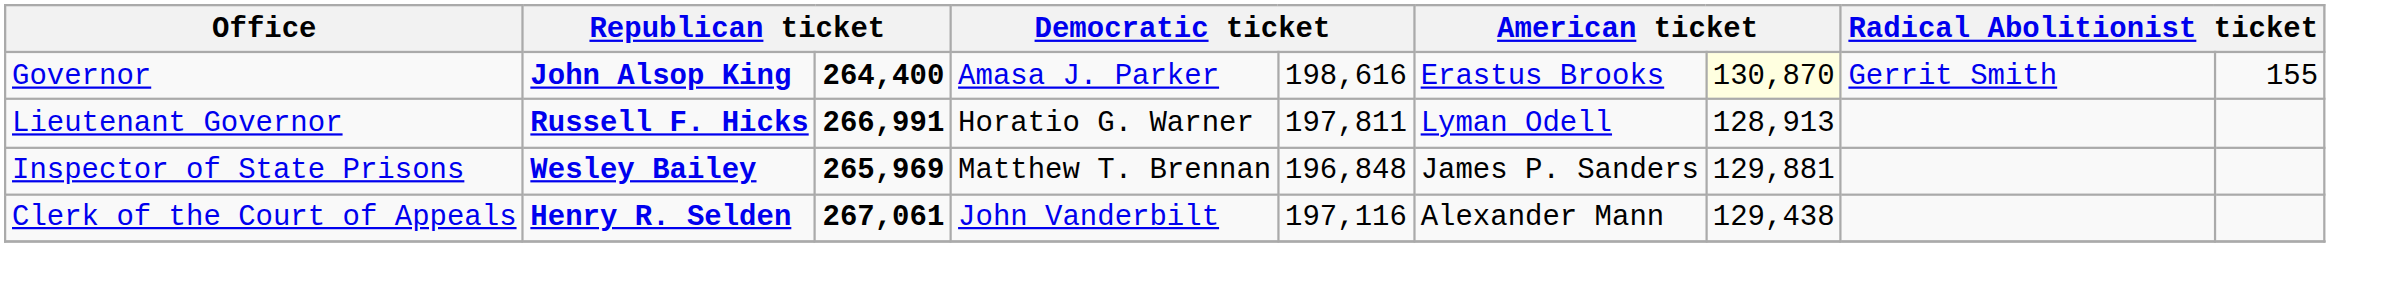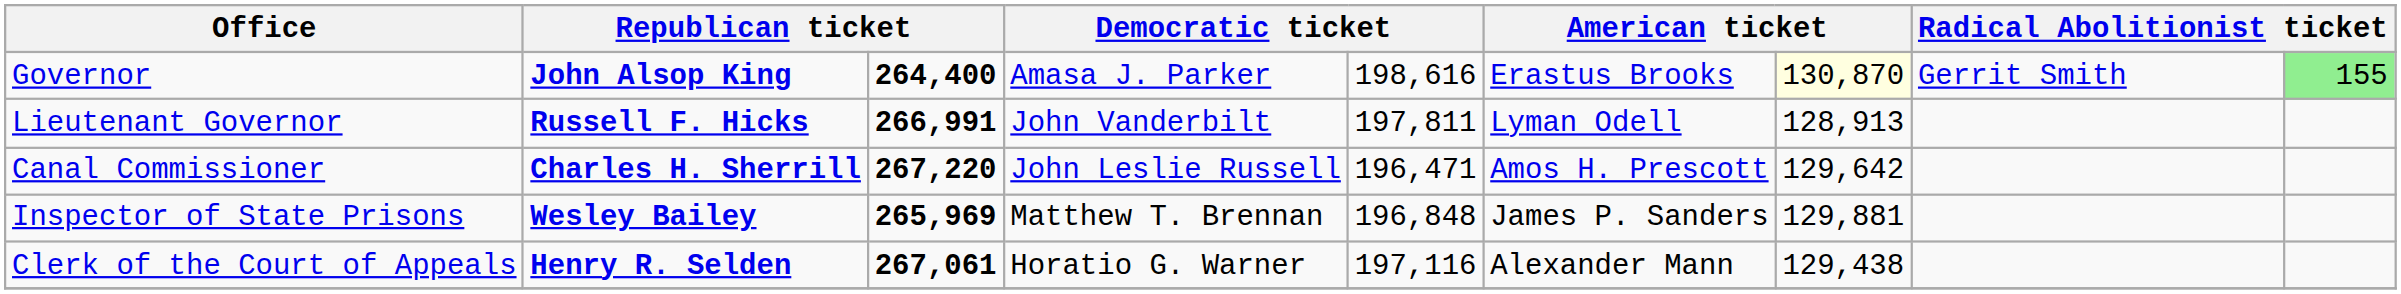 <table class=wikitable>
 <tr bgcolor=lightgrey>
 <th>Office</th>
 <th colspan="2" ><a href='#'>Republican</a> ticket</th>
 <th colspan="2" ><a href='#'>Democratic</a> ticket</th>
 <th colspan="2" ><a href='#'>American</a> ticket</th>
 <th colspan="2" ><a href='#'>Radical Abolitionist</a> ticket</th>
 </tr>
 <tr>
 <td><a href='#'>Governor</a></td>
 <td><strong><a href='#'>John Alsop King</a></strong></td>
 <td align="right"><strong>264,400</strong></td>
 <td><a href='#'>Amasa J. Parker</a></td>
 <td align="right">198,616</td>
 <td><a href='#'>Erastus Brooks</a></td>
 <td align="right" style="background: lightyellow;">130,870</td>
 <td><a href='#'>Gerrit Smith</a></td>
-<td align="right">155</td>
+<td align="right" style="background: lightgreen;">155</td>
 </tr>
 <tr>
 <td><a href='#'>Lieutenant Governor</a></td>
 <td><strong><a href='#'>Russell F. Hicks</a></strong></td>
 <td align="right"><strong>266,991</strong></td>
-<td>Horatio G. Warner</td>
+<td><a href='#'>John Vanderbilt</a></td>
 <td align="right">197,811</td>
 <td><a href='#'>Lyman Odell</a></td>
 <td align="right">128,913</td>
+<td></td>
+<td></td>
+</tr>
+<tr>
+<td><a href='#'>Canal Commissioner</a></td>
+<td><strong><a href='#'>Charles H. Sherrill</a></strong></td>
+<td align="right"><strong>267,220</strong></td>
+<td><a href='#'>John Leslie Russell</a></td>
+<td align="right">196,471</td>
+<td><a href='#'>Amos H. Prescott</a></td>
+<td align="right">129,642</td>
 <td></td>
 <td></td>
 </tr>
 <tr>
 <td><a href='#'>Inspector of State Prisons</a></td>
 <td><strong><a href='#'>Wesley Bailey</a></strong></td>
 <td align="right"><strong>265,969</strong></td>
 <td>Matthew T. Brennan</td>
 <td align="right">196,848</td>
 <td>James P. Sanders</td>
 <td align="right">129,881</td>
 <td></td>
 <td></td>
 </tr>
 <tr>
 <td><a href='#'>Clerk of the Court of Appeals</a></td>
 <td><strong><a href='#'>Henry R. Selden</a></strong></td>
 <td align="right"><strong>267,061</strong></td>
-<td><a href='#'>John Vanderbilt</a></td>
+<td>Horatio G. Warner</td>
 <td align="right">197,116</td>
 <td>Alexander Mann</td>
 <td align="right">129,438</td>
 <td></td>
 <td></td>
 </tr>
 <tr>
 </tr>
 </table>
